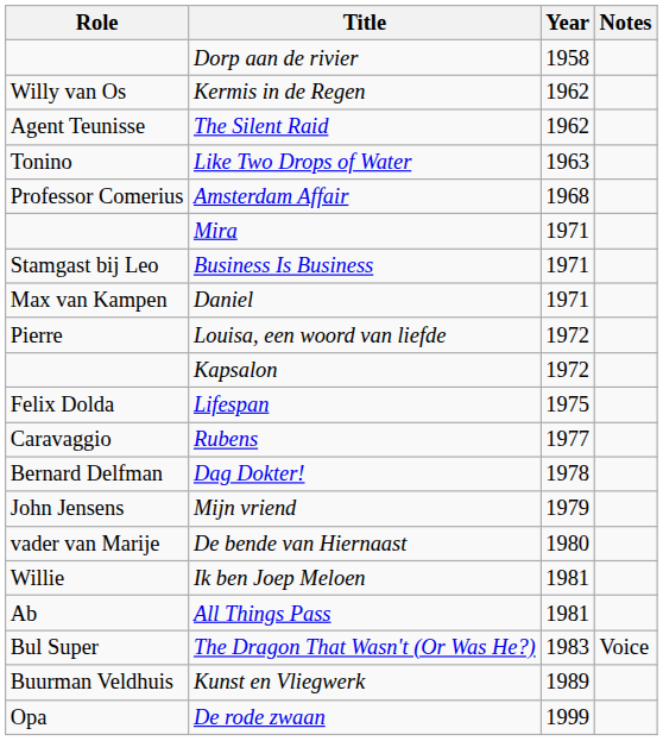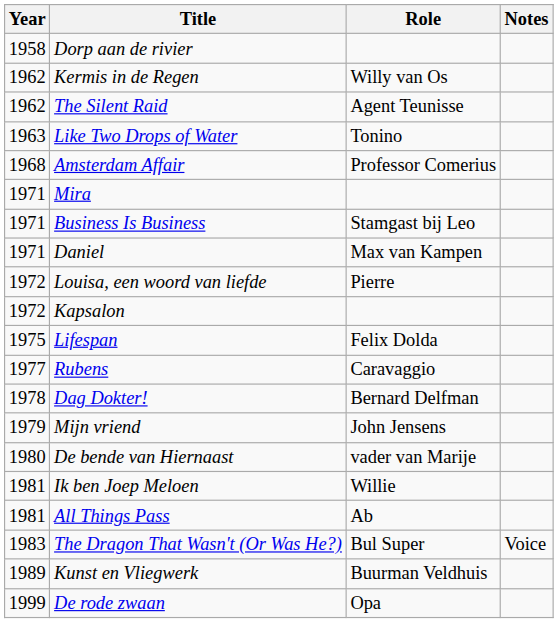 <table class="wikitable">
 <tr>
+<th>Year</th>
+<th>Title</th>
 <th>Role</th>
-<th>Title</th>
-<th>Year</th>
 <th>Notes</th>
 </tr>
 <tr>
+<td>1958</td>
+<td><em>Dorp aan de rivier</em></td>
 <td></td>
-<td><em>Dorp aan de rivier</em></td>
-<td>1958</td>
 <td></td>
 </tr>
 <tr>
+<td>1962</td>
+<td><em>Kermis in de Regen</em></td>
 <td>Willy van Os</td>
-<td><em>Kermis in de Regen</em></td>
-<td>1962</td>
 <td></td>
 </tr>
 <tr>
+<td>1962</td>
+<td><em><a href='#'>The Silent Raid</a></em></td>
 <td>Agent Teunisse</td>
-<td><em><a href='#'>The Silent Raid</a></em></td>
-<td>1962</td>
 <td></td>
 </tr>
 <tr>
+<td>1963</td>
+<td><em><a href='#'>Like Two Drops of Water</a></em></td>
 <td>Tonino</td>
-<td><em><a href='#'>Like Two Drops of Water</a></em></td>
-<td>1963</td>
 <td></td>
 </tr>
 <tr>
+<td>1968</td>
+<td><em><a href='#'>Amsterdam Affair</a></em></td>
 <td>Professor Comerius</td>
-<td><em><a href='#'>Amsterdam Affair</a></em></td>
-<td>1968</td>
 <td></td>
 </tr>
 <tr>
+<td>1971</td>
+<td><em><a href='#'>Mira</a></em></td>
 <td></td>
-<td><em><a href='#'>Mira</a></em></td>
-<td>1971</td>
 <td></td>
 </tr>
 <tr>
+<td>1971</td>
+<td><em><a href='#'>Business Is Business</a></em></td>
 <td>Stamgast bij Leo</td>
-<td><em><a href='#'>Business Is Business</a></em></td>
-<td>1971</td>
 <td></td>
 </tr>
 <tr>
+<td>1971</td>
+<td><em>Daniel</em></td>
 <td>Max van Kampen</td>
-<td><em>Daniel</em></td>
-<td>1971</td>
 <td></td>
 </tr>
 <tr>
+<td>1972</td>
+<td><em>Louisa, een woord van liefde</em></td>
 <td>Pierre</td>
-<td><em>Louisa, een woord van liefde</em></td>
-<td>1972</td>
 <td></td>
 </tr>
 <tr>
+<td>1972</td>
+<td><em>Kapsalon</em></td>
 <td></td>
-<td><em>Kapsalon</em></td>
-<td>1972</td>
 <td></td>
 </tr>
 <tr>
+<td>1975</td>
+<td><em><a href='#'>Lifespan</a></em></td>
 <td>Felix Dolda</td>
-<td><em><a href='#'>Lifespan</a></em></td>
-<td>1975</td>
 <td></td>
 </tr>
 <tr>
+<td>1977</td>
+<td><em><a href='#'>Rubens</a></em></td>
 <td>Caravaggio</td>
-<td><em><a href='#'>Rubens</a></em></td>
-<td>1977</td>
 <td></td>
 </tr>
 <tr>
+<td>1978</td>
+<td><em><a href='#'>Dag Dokter!</a></em></td>
 <td>Bernard Delfman</td>
-<td><em><a href='#'>Dag Dokter!</a></em></td>
-<td>1978</td>
 <td></td>
 </tr>
 <tr>
+<td>1979</td>
+<td><em>Mijn vriend</em></td>
 <td>John Jensens</td>
-<td><em>Mijn vriend</em></td>
-<td>1979</td>
 <td></td>
 </tr>
 <tr>
+<td>1980</td>
+<td><em>De bende van Hiernaast</em></td>
 <td>vader van Marije</td>
-<td><em>De bende van Hiernaast</em></td>
-<td>1980</td>
 <td></td>
 </tr>
 <tr>
+<td>1981</td>
+<td><em>Ik ben Joep Meloen</em></td>
 <td>Willie</td>
-<td><em>Ik ben Joep Meloen</em></td>
-<td>1981</td>
 <td></td>
 </tr>
 <tr>
+<td>1981</td>
+<td><em><a href='#'>All Things Pass</a></em></td>
 <td>Ab</td>
-<td><em><a href='#'>All Things Pass</a></em></td>
-<td>1981</td>
 <td></td>
 </tr>
 <tr>
+<td>1983</td>
+<td><em><a href='#'>The Dragon That Wasn't (Or Was He?)</a></em></td>
 <td>Bul Super</td>
-<td><em><a href='#'>The Dragon That Wasn't (Or Was He?)</a></em></td>
-<td>1983</td>
 <td>Voice</td>
 </tr>
 <tr>
+<td>1989</td>
+<td><em>Kunst en Vliegwerk</em></td>
 <td>Buurman Veldhuis</td>
-<td><em>Kunst en Vliegwerk</em></td>
-<td>1989</td>
 <td></td>
 </tr>
 <tr>
+<td>1999</td>
+<td><em><a href='#'>De rode zwaan</a></em></td>
 <td>Opa</td>
-<td><em><a href='#'>De rode zwaan</a></em></td>
-<td>1999</td>
 <td></td>
 </tr>
 </table>
